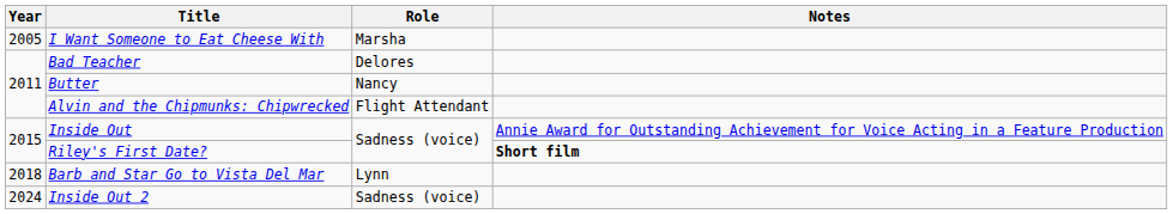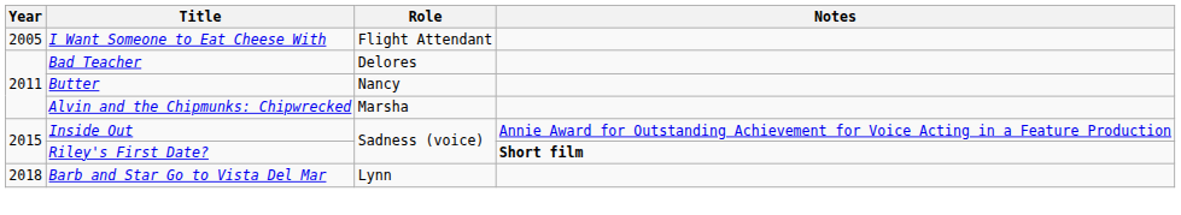 <table class="wikitable sortable">
 <tr>
 <th>Year</th>
 <th>Title</th>
 <th>Role</th>
 <th>Notes</th>
 </tr>
 <tr>
 <td>2005</td>
 <td><em><a href='#'>I Want Someone to Eat Cheese With</a></em></td>
-<td>Marsha</td>
+<td>Flight Attendant</td>
 <td></td>
 </tr>
 <tr>
 <td rowspan="3">2011</td>
 <td><em><a href='#'>Bad Teacher</a></em></td>
 <td>Delores</td>
 <td></td>
 </tr>
 <tr>
 <td><a href='#'><em>Butter</em></a></td>
 <td>Nancy</td>
 <td></td>
 </tr>
 <tr>
 <td><em><a href='#'>Alvin and the Chipmunks: Chipwrecked</a></em></td>
-<td>Flight Attendant</td>
+<td>Marsha</td>
 <td></td>
 </tr>
 <tr>
 <td rowspan="2">2015</td>
 <td><a href='#'><em>Inside Out</em></a></td>
 <td rowspan="2">Sadness (voice)</td>
 <td><a href='#'>Annie Award for Outstanding Achievement for Voice Acting in a Feature Production</a></td>
 </tr>
 <tr>
 <td><em><a href='#'>Riley's First Date?</a></em></td>
 <td><strong>Short film</strong></td>
 </tr>
 <tr>
 <td>2018</td>
 <td><em><a href='#'>Barb and Star Go to Vista Del Mar</a></em></td>
 <td>Lynn</td>
 <td></td>
 </tr>
-<tr>
-<td>2024</td>
-<td><em><a href='#'>Inside Out 2</a></em></td>
-<td>Sadness (voice)</td>
-<td></td>
-</tr>
 </table>
